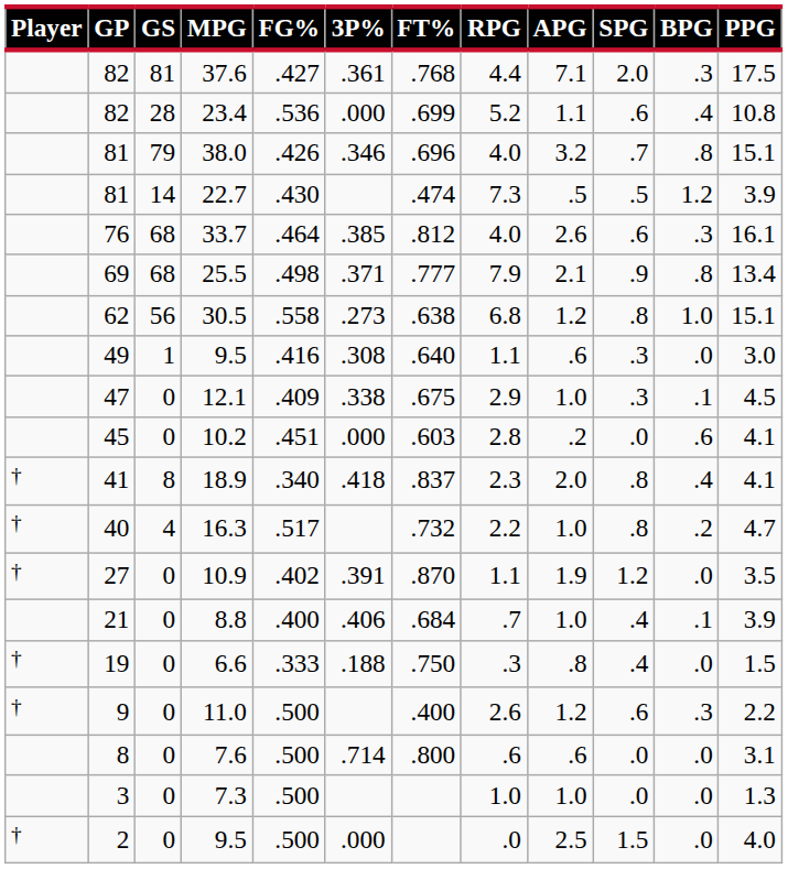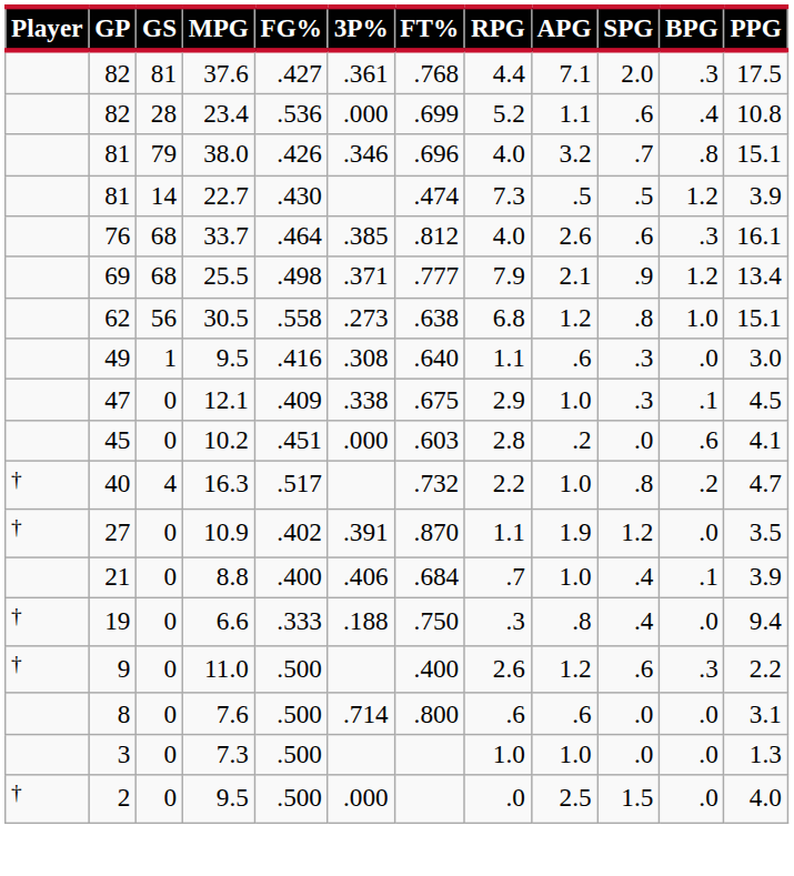 <table class="wikitable sortable" style="text-align:right;">
 <tr>
 <th style="background:#010101; color:#FFFFFF; border-top:#C8102E 3px solid; border-bottom:#C8102E 3px solid;">Player</th>
 <th style="background:#010101; color:#FFFFFF; border-top:#C8102E 3px solid; border-bottom:#C8102E 3px solid;">GP</th>
 <th style="background:#010101; color:#FFFFFF; border-top:#C8102E 3px solid; border-bottom:#C8102E 3px solid;">GS</th>
 <th style="background:#010101; color:#FFFFFF; border-top:#C8102E 3px solid; border-bottom:#C8102E 3px solid;">MPG</th>
 <th style="background:#010101; color:#FFFFFF; border-top:#C8102E 3px solid; border-bottom:#C8102E 3px solid;">FG%</th>
 <th style="background:#010101; color:#FFFFFF; border-top:#C8102E 3px solid; border-bottom:#C8102E 3px solid;">3P%</th>
 <th style="background:#010101; color:#FFFFFF; border-top:#C8102E 3px solid; border-bottom:#C8102E 3px solid;">FT%</th>
 <th style="background:#010101; color:#FFFFFF; border-top:#C8102E 3px solid; border-bottom:#C8102E 3px solid;">RPG</th>
 <th style="background:#010101; color:#FFFFFF; border-top:#C8102E 3px solid; border-bottom:#C8102E 3px solid;">APG</th>
 <th style="background:#010101; color:#FFFFFF; border-top:#C8102E 3px solid; border-bottom:#C8102E 3px solid;">SPG</th>
 <th style="background:#010101; color:#FFFFFF; border-top:#C8102E 3px solid; border-bottom:#C8102E 3px solid;">BPG</th>
 <th style="background:#010101; color:#FFFFFF; border-top:#C8102E 3px solid; border-bottom:#C8102E 3px solid;">PPG</th>
 </tr>
 <tr>
 <td style="text-align:left;"></td>
 <td>82</td>
 <td>81</td>
 <td>37.6</td>
 <td>.427</td>
 <td>.361</td>
 <td>.768</td>
 <td>4.4</td>
 <td>7.1</td>
 <td>2.0</td>
 <td>.3</td>
 <td>17.5</td>
 </tr>
 <tr>
 <td style="text-align:left;"></td>
 <td>82</td>
 <td>28</td>
 <td>23.4</td>
 <td>.536</td>
 <td>.000</td>
 <td>.699</td>
 <td>5.2</td>
 <td>1.1</td>
 <td>.6</td>
 <td>.4</td>
 <td>10.8</td>
 </tr>
 <tr>
 <td style="text-align:left;"></td>
 <td>81</td>
 <td>79</td>
 <td>38.0</td>
 <td>.426</td>
 <td>.346</td>
 <td>.696</td>
 <td>4.0</td>
 <td>3.2</td>
 <td>.7</td>
 <td>.8</td>
 <td>15.1</td>
 </tr>
 <tr>
 <td style="text-align:left;"></td>
 <td>81</td>
 <td>14</td>
 <td>22.7</td>
 <td>.430</td>
 <td></td>
 <td>.474</td>
 <td>7.3</td>
 <td>.5</td>
 <td>.5</td>
 <td>1.2</td>
 <td>3.9</td>
 </tr>
 <tr>
 <td style="text-align:left;"></td>
 <td>76</td>
 <td>68</td>
 <td>33.7</td>
 <td>.464</td>
 <td>.385</td>
 <td>.812</td>
 <td>4.0</td>
 <td>2.6</td>
 <td>.6</td>
 <td>.3</td>
 <td>16.1</td>
 </tr>
 <tr>
 <td style="text-align:left;"></td>
 <td>69</td>
 <td>68</td>
 <td>25.5</td>
 <td>.498</td>
 <td>.371</td>
 <td>.777</td>
 <td>7.9</td>
 <td>2.1</td>
 <td>.9</td>
-<td>.8</td>
+<td>1.2</td>
 <td>13.4</td>
 </tr>
 <tr>
 <td style="text-align:left;"></td>
 <td>62</td>
 <td>56</td>
 <td>30.5</td>
 <td>.558</td>
 <td>.273</td>
 <td>.638</td>
 <td>6.8</td>
 <td>1.2</td>
 <td>.8</td>
 <td>1.0</td>
 <td>15.1</td>
 </tr>
 <tr>
 <td style="text-align:left;"></td>
 <td>49</td>
 <td>1</td>
 <td>9.5</td>
 <td>.416</td>
 <td>.308</td>
 <td>.640</td>
 <td>1.1</td>
 <td>.6</td>
 <td>.3</td>
 <td>.0</td>
 <td>3.0</td>
 </tr>
 <tr>
 <td style="text-align:left;"></td>
 <td>47</td>
 <td>0</td>
 <td>12.1</td>
 <td>.409</td>
 <td>.338</td>
 <td>.675</td>
 <td>2.9</td>
 <td>1.0</td>
 <td>.3</td>
 <td>.1</td>
 <td>4.5</td>
 </tr>
 <tr>
 <td style="text-align:left;"></td>
 <td>45</td>
 <td>0</td>
 <td>10.2</td>
 <td>.451</td>
 <td>.000</td>
 <td>.603</td>
 <td>2.8</td>
 <td>.2</td>
 <td>.0</td>
 <td>.6</td>
 <td>4.1</td>
 </tr>
 <tr>
 <td style="text-align:left;"><sup>†</sup></td>
-<td>41</td>
-<td>8</td>
-<td>18.9</td>
-<td>.340</td>
-<td>.418</td>
-<td>.837</td>
-<td>2.3</td>
-<td>2.0</td>
-<td>.8</td>
-<td>.4</td>
-<td>4.1</td>
-</tr>
-<tr>
-<td style="text-align:left;"><sup>†</sup></td>
 <td>40</td>
 <td>4</td>
 <td>16.3</td>
 <td>.517</td>
 <td></td>
 <td>.732</td>
 <td>2.2</td>
 <td>1.0</td>
 <td>.8</td>
 <td>.2</td>
 <td>4.7</td>
 </tr>
 <tr>
 <td style="text-align:left;"><sup>†</sup></td>
 <td>27</td>
 <td>0</td>
 <td>10.9</td>
 <td>.402</td>
 <td>.391</td>
 <td>.870</td>
 <td>1.1</td>
 <td>1.9</td>
 <td>1.2</td>
 <td>.0</td>
 <td>3.5</td>
 </tr>
 <tr>
 <td style="text-align:left;"></td>
 <td>21</td>
 <td>0</td>
 <td>8.8</td>
 <td>.400</td>
 <td>.406</td>
 <td>.684</td>
 <td>.7</td>
 <td>1.0</td>
 <td>.4</td>
 <td>.1</td>
 <td>3.9</td>
 </tr>
 <tr>
 <td style="text-align:left;"><sup>†</sup></td>
 <td>19</td>
 <td>0</td>
 <td>6.6</td>
 <td>.333</td>
 <td>.188</td>
 <td>.750</td>
 <td>.3</td>
 <td>.8</td>
 <td>.4</td>
 <td>.0</td>
-<td>1.5</td>
+<td>9.4</td>
 </tr>
 <tr>
 <td style="text-align:left;"><sup>†</sup></td>
 <td>9</td>
 <td>0</td>
 <td>11.0</td>
 <td>.500</td>
 <td></td>
 <td>.400</td>
 <td>2.6</td>
 <td>1.2</td>
 <td>.6</td>
 <td>.3</td>
 <td>2.2</td>
 </tr>
 <tr>
 <td style="text-align:left;"></td>
 <td>8</td>
 <td>0</td>
 <td>7.6</td>
 <td>.500</td>
 <td>.714</td>
 <td>.800</td>
 <td>.6</td>
 <td>.6</td>
 <td>.0</td>
 <td>.0</td>
 <td>3.1</td>
 </tr>
 <tr>
 <td style="text-align:left;"></td>
 <td>3</td>
 <td>0</td>
 <td>7.3</td>
 <td>.500</td>
 <td></td>
 <td></td>
 <td>1.0</td>
 <td>1.0</td>
 <td>.0</td>
 <td>.0</td>
 <td>1.3</td>
 </tr>
 <tr>
 <td style="text-align:left;"><sup>†</sup></td>
 <td>2</td>
 <td>0</td>
 <td>9.5</td>
 <td>.500</td>
 <td>.000</td>
 <td></td>
 <td>.0</td>
 <td>2.5</td>
 <td>1.5</td>
 <td>.0</td>
 <td>4.0</td>
 </tr>
 </table>
